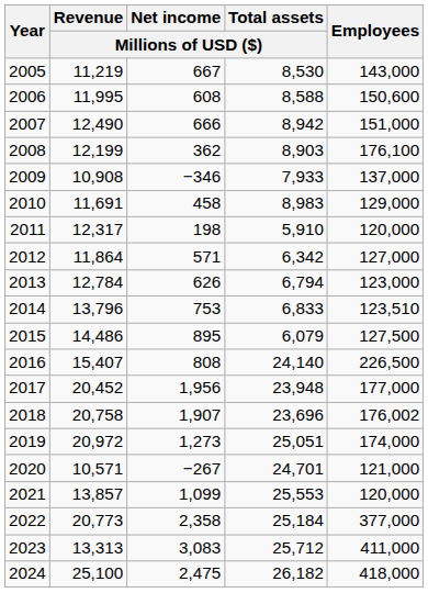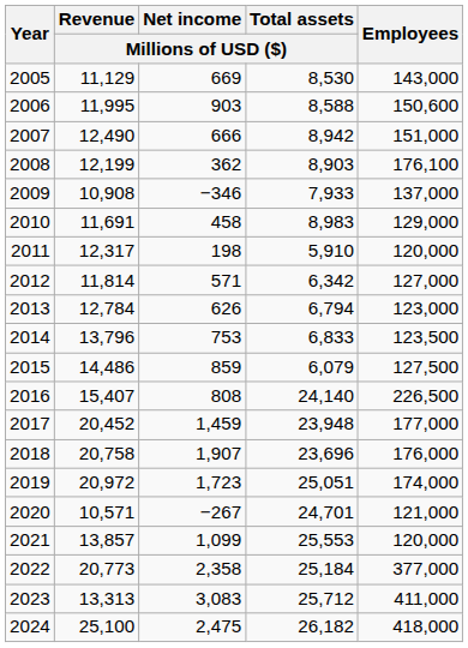 <table class="wikitable float-left" style="text-align: right;">
 <tr>
 <th rowspan="2">Year</th>
 <th>Revenue</th>
 <th>Net income</th>
 <th>Total assets</th>
 <th rowspan="2">Employees</th>
 </tr>
 <tr>
 <th colspan="3">Millions of USD ($)</th>
 </tr>
 <tr>
 <td>2005</td>
-<td>11,219</td>
-<td>667</td>
+<td>11,129</td>
+<td>669</td>
 <td>8,530</td>
 <td>143,000</td>
 </tr>
 <tr>
 <td>2006</td>
 <td>11,995</td>
-<td>608</td>
+<td>903</td>
 <td>8,588</td>
 <td>150,600</td>
 </tr>
 <tr>
 <td>2007</td>
 <td>12,490</td>
 <td>666</td>
 <td>8,942</td>
 <td>151,000</td>
 </tr>
 <tr>
 <td>2008</td>
 <td>12,199</td>
 <td>362</td>
 <td>8,903</td>
 <td>176,100</td>
 </tr>
 <tr>
 <td>2009</td>
 <td>10,908</td>
 <td>−346</td>
 <td>7,933</td>
 <td>137,000</td>
 </tr>
 <tr>
 <td>2010</td>
 <td>11,691</td>
 <td>458</td>
 <td>8,983</td>
 <td>129,000</td>
 </tr>
 <tr>
 <td>2011</td>
 <td>12,317</td>
 <td>198</td>
 <td>5,910</td>
 <td>120,000</td>
 </tr>
 <tr>
 <td>2012</td>
-<td>11,864</td>
+<td>11,814</td>
 <td>571</td>
 <td>6,342</td>
 <td>127,000</td>
 </tr>
 <tr>
 <td>2013</td>
 <td>12,784</td>
 <td>626</td>
 <td>6,794</td>
 <td>123,000</td>
 </tr>
 <tr>
 <td>2014</td>
 <td>13,796</td>
 <td>753</td>
 <td>6,833</td>
-<td>123,510</td>
+<td>123,500</td>
 </tr>
 <tr>
 <td>2015</td>
 <td>14,486</td>
-<td>895</td>
+<td>859</td>
 <td>6,079</td>
 <td>127,500</td>
 </tr>
 <tr>
 <td>2016</td>
 <td>15,407</td>
 <td>808</td>
 <td>24,140</td>
 <td>226,500</td>
 </tr>
 <tr>
 <td>2017</td>
 <td>20,452</td>
-<td>1,956</td>
+<td>1,459</td>
 <td>23,948</td>
 <td>177,000</td>
 </tr>
 <tr>
 <td>2018</td>
 <td>20,758</td>
 <td>1,907</td>
 <td>23,696</td>
-<td>176,002</td>
+<td>176,000</td>
 </tr>
 <tr>
 <td>2019</td>
 <td>20,972</td>
-<td>1,273</td>
+<td>1,723</td>
 <td>25,051</td>
 <td>174,000</td>
 </tr>
 <tr>
 <td>2020</td>
 <td>10,571</td>
 <td>−267</td>
 <td>24,701</td>
 <td>121,000</td>
 </tr>
 <tr>
 <td>2021</td>
 <td>13,857</td>
 <td>1,099</td>
 <td>25,553</td>
 <td>120,000</td>
 </tr>
 <tr>
 <td>2022</td>
 <td>20,773</td>
 <td>2,358</td>
 <td>25,184</td>
 <td>377,000</td>
 </tr>
 <tr>
 <td>2023</td>
 <td>13,313</td>
 <td>3,083</td>
 <td>25,712</td>
 <td>411,000</td>
 </tr>
 <tr>
 <td>2024</td>
 <td>25,100</td>
 <td>2,475</td>
 <td>26,182</td>
 <td>418,000</td>
 </tr>
 </table>
